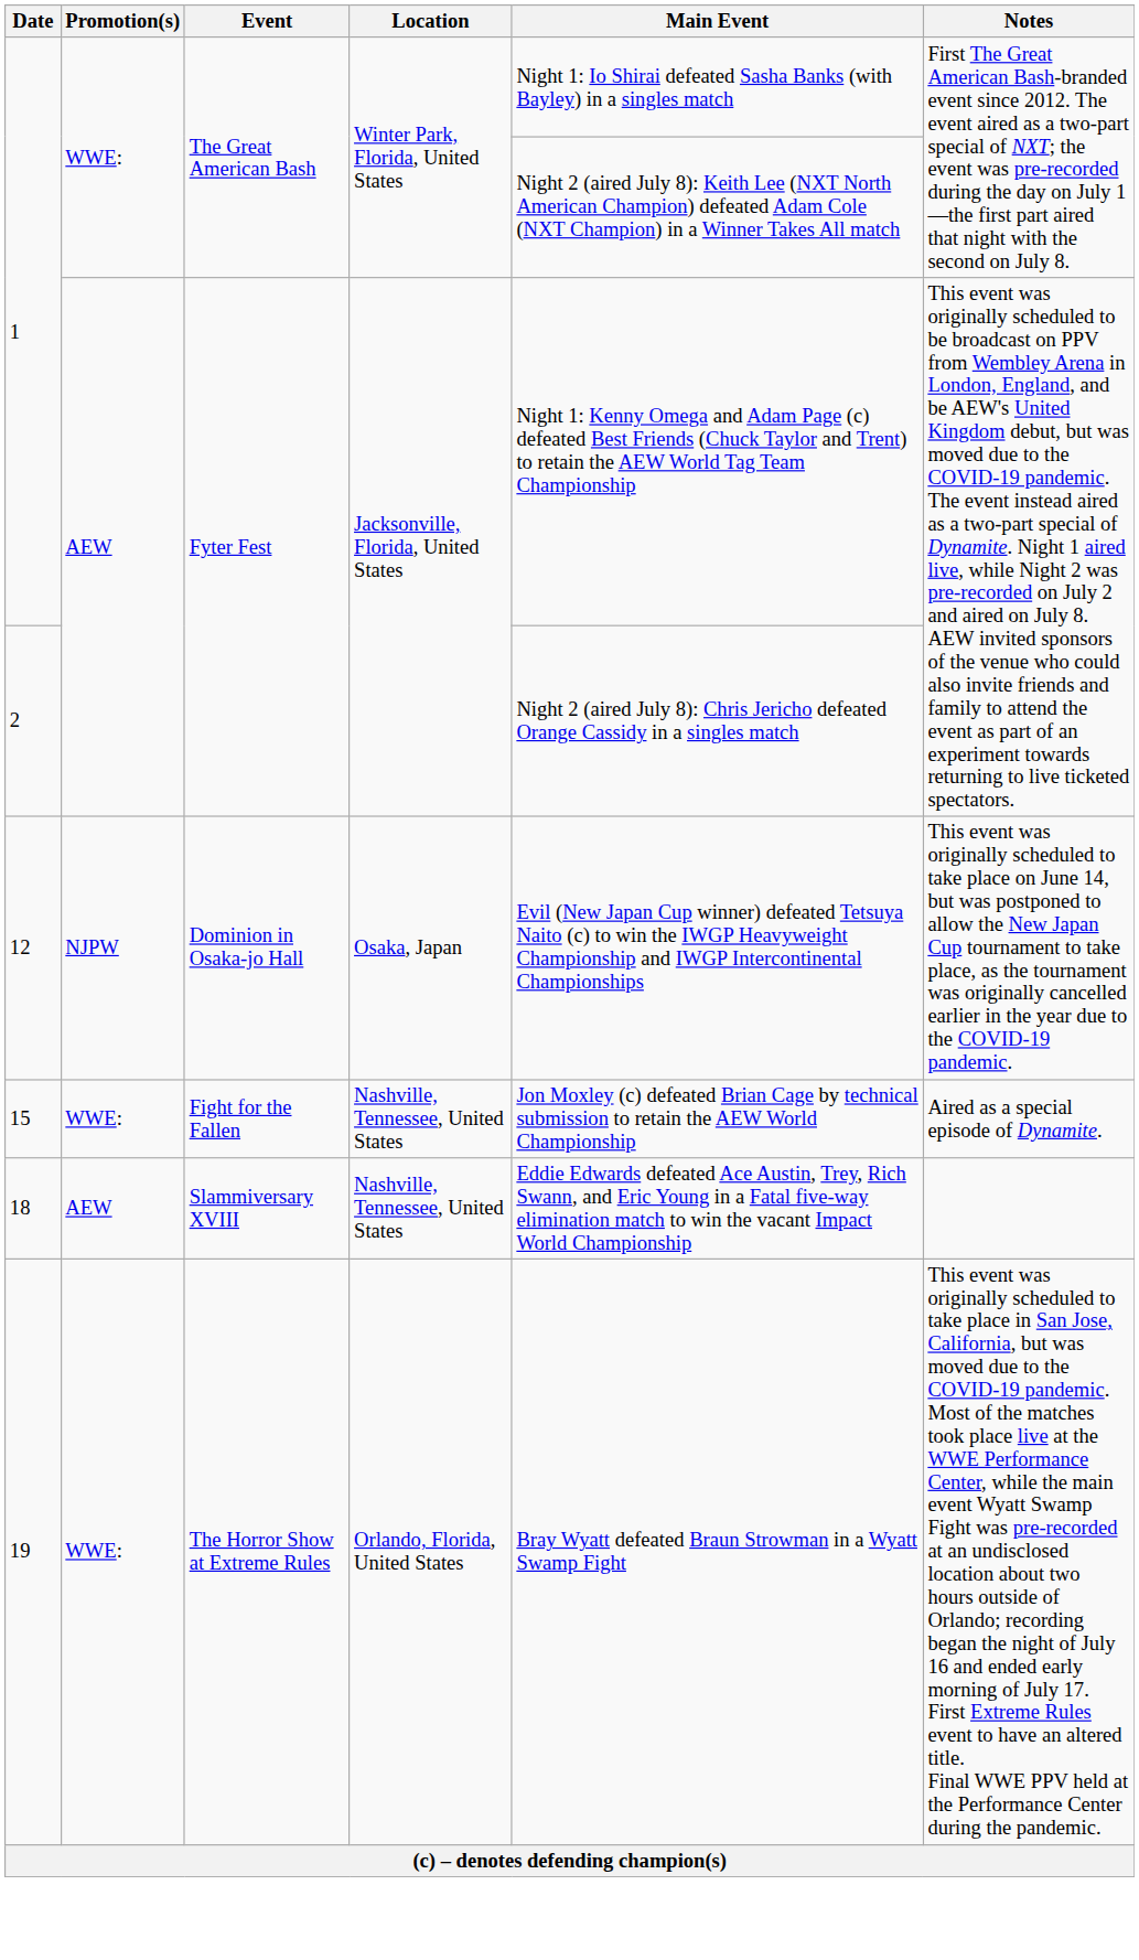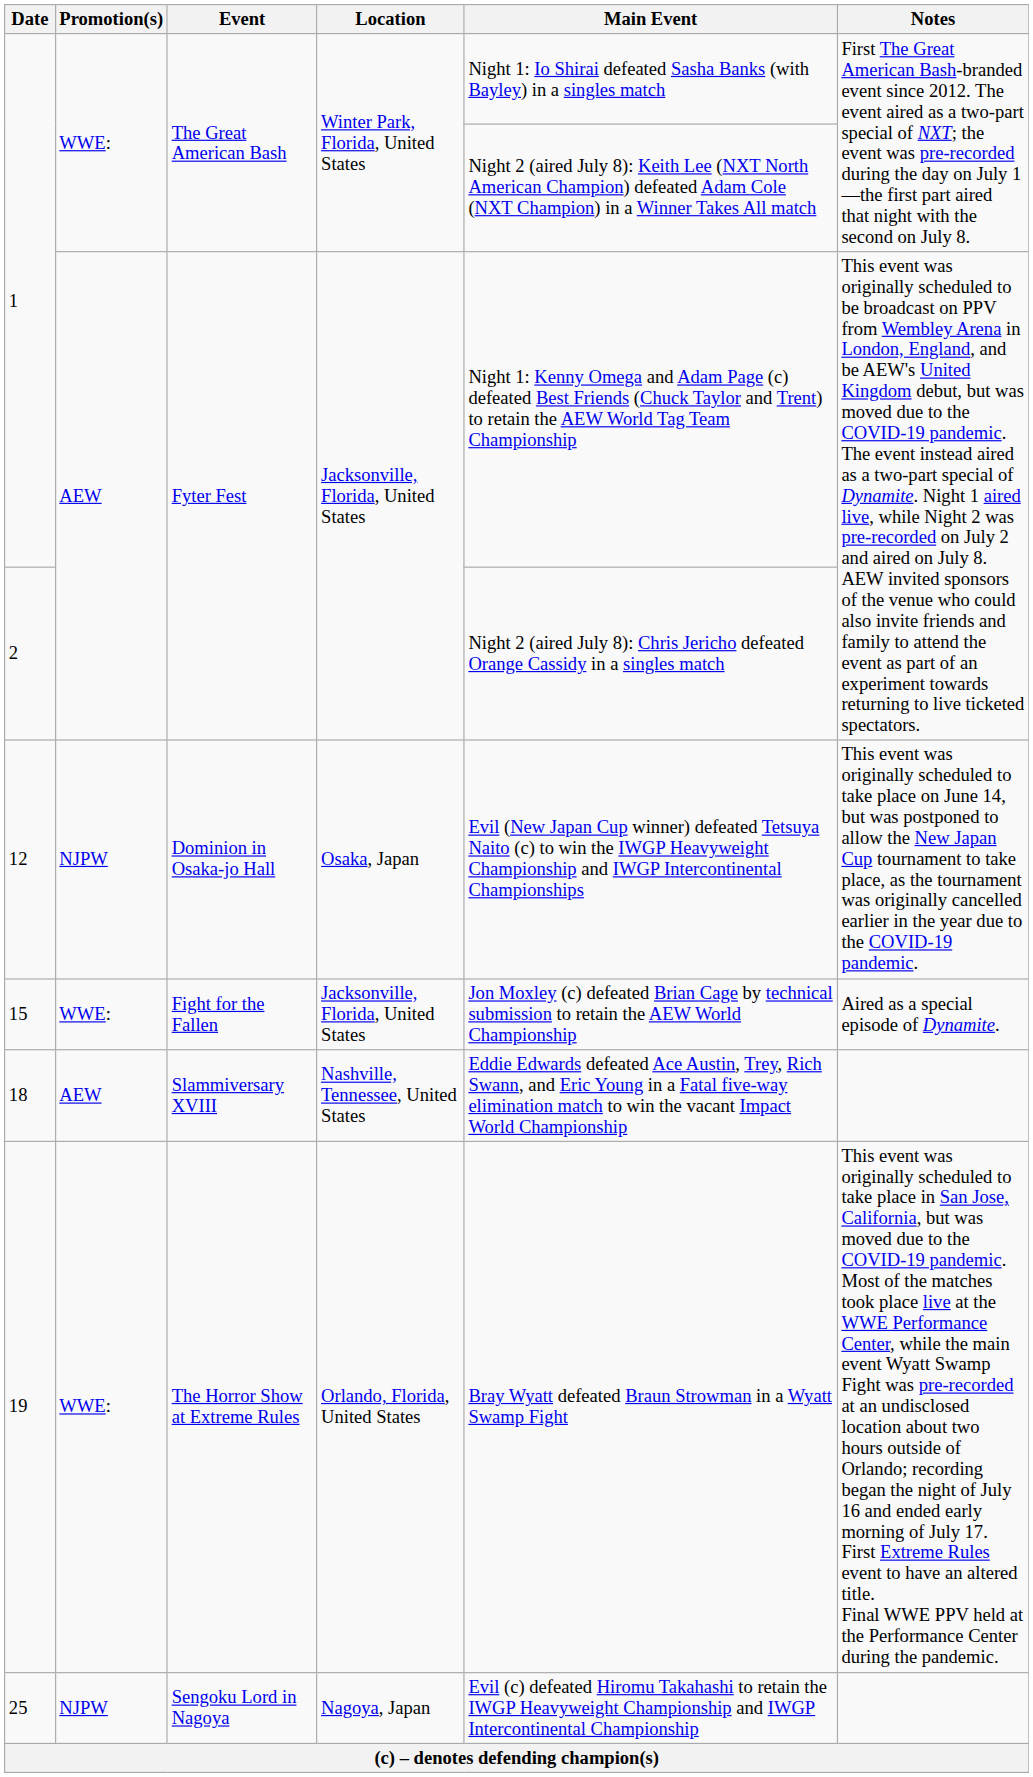 <table class="wikitable" style="width:100%;">
 <tr>
 <th width=5%>Date</th>
 <th width=5%>Promotion(s)</th>
 <th style="width:15%;">Event</th>
 <th style="width:15%;">Location</th>
 <th style="width:40%;">Main Event</th>
 <th style="width:20%;">Notes</th>
 </tr>
 <tr>
 <td rowspan="3">1</td>
 <td rowspan="2"><a href='#'>WWE</a>:</td>
 <td rowspan="2"><a href='#'>The Great American Bash</a></td>
 <td rowspan="2"><a href='#'>Winter Park, Florida</a>, United States</td>
 <td>Night 1: <a href='#'>Io Shirai</a> defeated <a href='#'>Sasha Banks</a> (with <a href='#'>Bayley</a>) in a <a href='#'>singles match</a></td>
 <td rowspan="2">First <a href='#'>The Great American Bash</a>-branded event since 2012. The event aired as a two-part special of <em><a href='#'>NXT</a></em>; the event was <a href='#'>pre-recorded</a> during the day on July 1—the first part aired that night with the second on July 8.</td>
 </tr>
 <tr>
 <td>Night 2 (aired July 8): <a href='#'>Keith Lee</a> (<a href='#'>NXT North American Champion</a>) defeated <a href='#'>Adam Cole</a> (<a href='#'>NXT Champion</a>) in a <a href='#'>Winner Takes All match</a></td>
 </tr>
 <tr>
 <td rowspan="2"><a href='#'>AEW</a></td>
 <td rowspan="2"><a href='#'>Fyter Fest</a></td>
 <td rowspan="2"><a href='#'>Jacksonville, Florida</a>, United States</td>
 <td>Night 1: <a href='#'>Kenny Omega</a> and <a href='#'>Adam Page</a> (c) defeated <a href='#'>Best Friends</a> (<a href='#'>Chuck Taylor</a> and <a href='#'>Trent</a>) to retain the <a href='#'>AEW World Tag Team Championship</a></td>
 <td rowspan="2">This event was originally scheduled to be broadcast on PPV from <a href='#'>Wembley Arena</a> in <a href='#'>London, England</a>, and be AEW's <a href='#'>United Kingdom</a> debut, but was moved due to the <a href='#'>COVID-19 pandemic</a>. The event instead aired as a two-part special of <em><a href='#'>Dynamite</a></em>. Night 1 <a href='#'>aired live</a>, while Night 2 was <a href='#'>pre-recorded</a> on July 2 and aired on July 8.<br>AEW invited sponsors of the venue who could also invite friends and family to attend the event as part of an experiment towards returning to live ticketed spectators.</td>
 </tr>
 <tr>
 <td>2</td>
 <td>Night 2 (aired July 8): <a href='#'>Chris Jericho</a> defeated <a href='#'>Orange Cassidy</a> in a <a href='#'>singles match</a></td>
 </tr>
 <tr>
 <td>12</td>
 <td><a href='#'>NJPW</a></td>
 <td><a href='#'>Dominion in Osaka-jo Hall</a></td>
 <td><a href='#'>Osaka</a>, Japan</td>
 <td><a href='#'>Evil</a> (<a href='#'>New Japan Cup</a> winner) defeated <a href='#'>Tetsuya Naito</a> (c) to win the <a href='#'>IWGP Heavyweight Championship</a> and <a href='#'>IWGP Intercontinental Championships</a></td>
 <td>This event was originally scheduled to take place on June 14, but was postponed to allow the <a href='#'>New Japan Cup</a> tournament to take place, as the tournament was originally cancelled earlier in the year due to the <a href='#'>COVID-19 pandemic</a>.</td>
 </tr>
 <tr>
 <td>15</td>
 <td><a href='#'>WWE</a>:</td>
 <td><a href='#'>Fight for the Fallen</a></td>
-<td><a href='#'>Nashville, Tennessee</a>, United States</td>
+<td><a href='#'>Jacksonville, Florida</a>, United States</td>
 <td><a href='#'>Jon Moxley</a> (c) defeated <a href='#'>Brian Cage</a> by <a href='#'>technical submission</a> to retain the <a href='#'>AEW World Championship</a></td>
 <td>Aired as a special episode of <em><a href='#'>Dynamite</a></em>.</td>
 </tr>
 <tr>
 <td>18</td>
 <td><a href='#'>AEW</a></td>
 <td><a href='#'>Slammiversary XVIII</a></td>
 <td><a href='#'>Nashville, Tennessee</a>, United States</td>
 <td><a href='#'>Eddie Edwards</a> defeated <a href='#'>Ace Austin</a>, <a href='#'>Trey</a>, <a href='#'>Rich Swann</a>, and <a href='#'>Eric Young</a> in a <a href='#'>Fatal five-way elimination match</a> to win the vacant <a href='#'>Impact World Championship</a></td>
 <td></td>
 </tr>
 <tr>
 <td>19</td>
 <td><a href='#'>WWE</a>:</td>
 <td><a href='#'>The Horror Show at Extreme Rules</a></td>
 <td><a href='#'>Orlando, Florida</a>, United States</td>
 <td><a href='#'>Bray Wyatt</a> defeated <a href='#'>Braun Strowman</a> in a <a href='#'>Wyatt Swamp Fight</a></td>
 <td>This event was originally scheduled to take place in <a href='#'>San Jose, California</a>, but was moved due to the <a href='#'>COVID-19 pandemic</a>. Most of the matches took place <a href='#'>live</a> at the <a href='#'>WWE Performance Center</a>, while the main event Wyatt Swamp Fight was <a href='#'>pre-recorded</a> at an undisclosed location about two hours outside of Orlando; recording began the night of July 16 and ended early morning of July 17.<br>First <a href='#'>Extreme Rules</a> event to have an altered title.<br>Final WWE PPV held at the Performance Center during the pandemic.</td>
 </tr>
 <tr>
+<td>25</td>
+<td><a href='#'>NJPW</a></td>
+<td><a href='#'>Sengoku Lord in Nagoya</a></td>
+<td><a href='#'>Nagoya</a>, Japan</td>
+<td><a href='#'>Evil</a> (c) defeated <a href='#'>Hiromu Takahashi</a> to retain the <a href='#'>IWGP Heavyweight Championship</a> and <a href='#'>IWGP Intercontinental Championship</a></td>
+<td></td>
+</tr>
+<tr>
 <th colspan="6">(c) – denotes defending champion(s)</th>
 </tr>
 </table>
